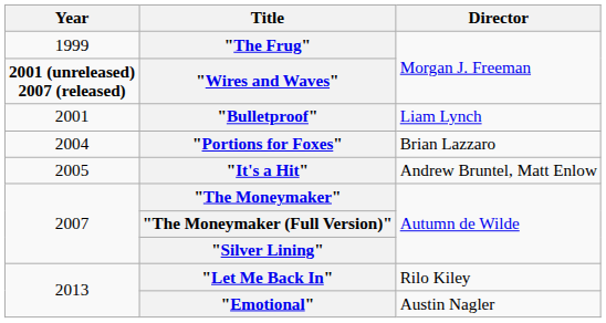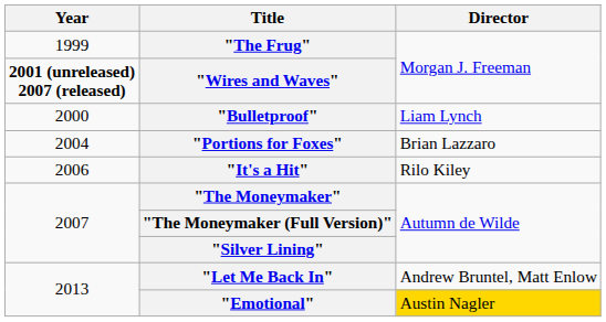 <table class="wikitable plainrowheaders">
 <tr>
 <th scope="col" style="">Year</th>
 <th scope="col" style="">Title</th>
 <th scope="col" style="">Director</th>
 </tr>
 <tr>
 <td style="text-align:center; ">1999</td>
 <th scope="row">"<a href='#'>The Frug</a>"</th>
 <td rowspan="2"><a href='#'>Morgan J. Freeman</a></td>
 </tr>
 <tr>
 <td style="text-align:center; "><strong>2001 (unreleased)<br>2007 (released)</strong></td>
 <th scope="row">"<a href='#'>Wires and Waves</a>"</th>
 </tr>
 <tr>
-<td style="text-align:center; ">2001</td>
+<td style="text-align:center; ">2000</td>
 <th scope="row">"<a href='#'>Bulletproof</a>"</th>
 <td><a href='#'>Liam Lynch</a></td>
 </tr>
 <tr>
 <td style="text-align:center; ">2004</td>
 <th scope="row">"<a href='#'>Portions for Foxes</a>"</th>
 <td>Brian Lazzaro</td>
 </tr>
 <tr>
-<td style="text-align:center; ">2005</td>
+<td style="text-align:center; ">2006</td>
 <th scope="row">"<a href='#'>It's a Hit</a>"</th>
-<td>Andrew Bruntel, Matt Enlow</td>
+<td>Rilo Kiley</td>
 </tr>
 <tr>
 <td rowspan="3" style="text-align:center; ">2007</td>
 <th scope="row">"<a href='#'>The Moneymaker</a>"</th>
 <td rowspan="3"><a href='#'>Autumn de Wilde</a></td>
 </tr>
 <tr>
 <th scope="row">"The Moneymaker (Full Version)"</th>
 </tr>
 <tr>
 <th scope="row">"<a href='#'>Silver Lining</a>"</th>
 </tr>
 <tr>
 <td rowspan="2" style="text-align:center; ">2013</td>
 <th scope="row">"<a href='#'>Let Me Back In</a>"</th>
-<td>Rilo Kiley</td>
+<td>Andrew Bruntel, Matt Enlow</td>
 </tr>
 <tr>
 <th scope="row">"<a href='#'>Emotional</a>"</th>
-<td>Austin Nagler</td>
+<td style="background: gold;">Austin Nagler</td>
 </tr>
 </table>
